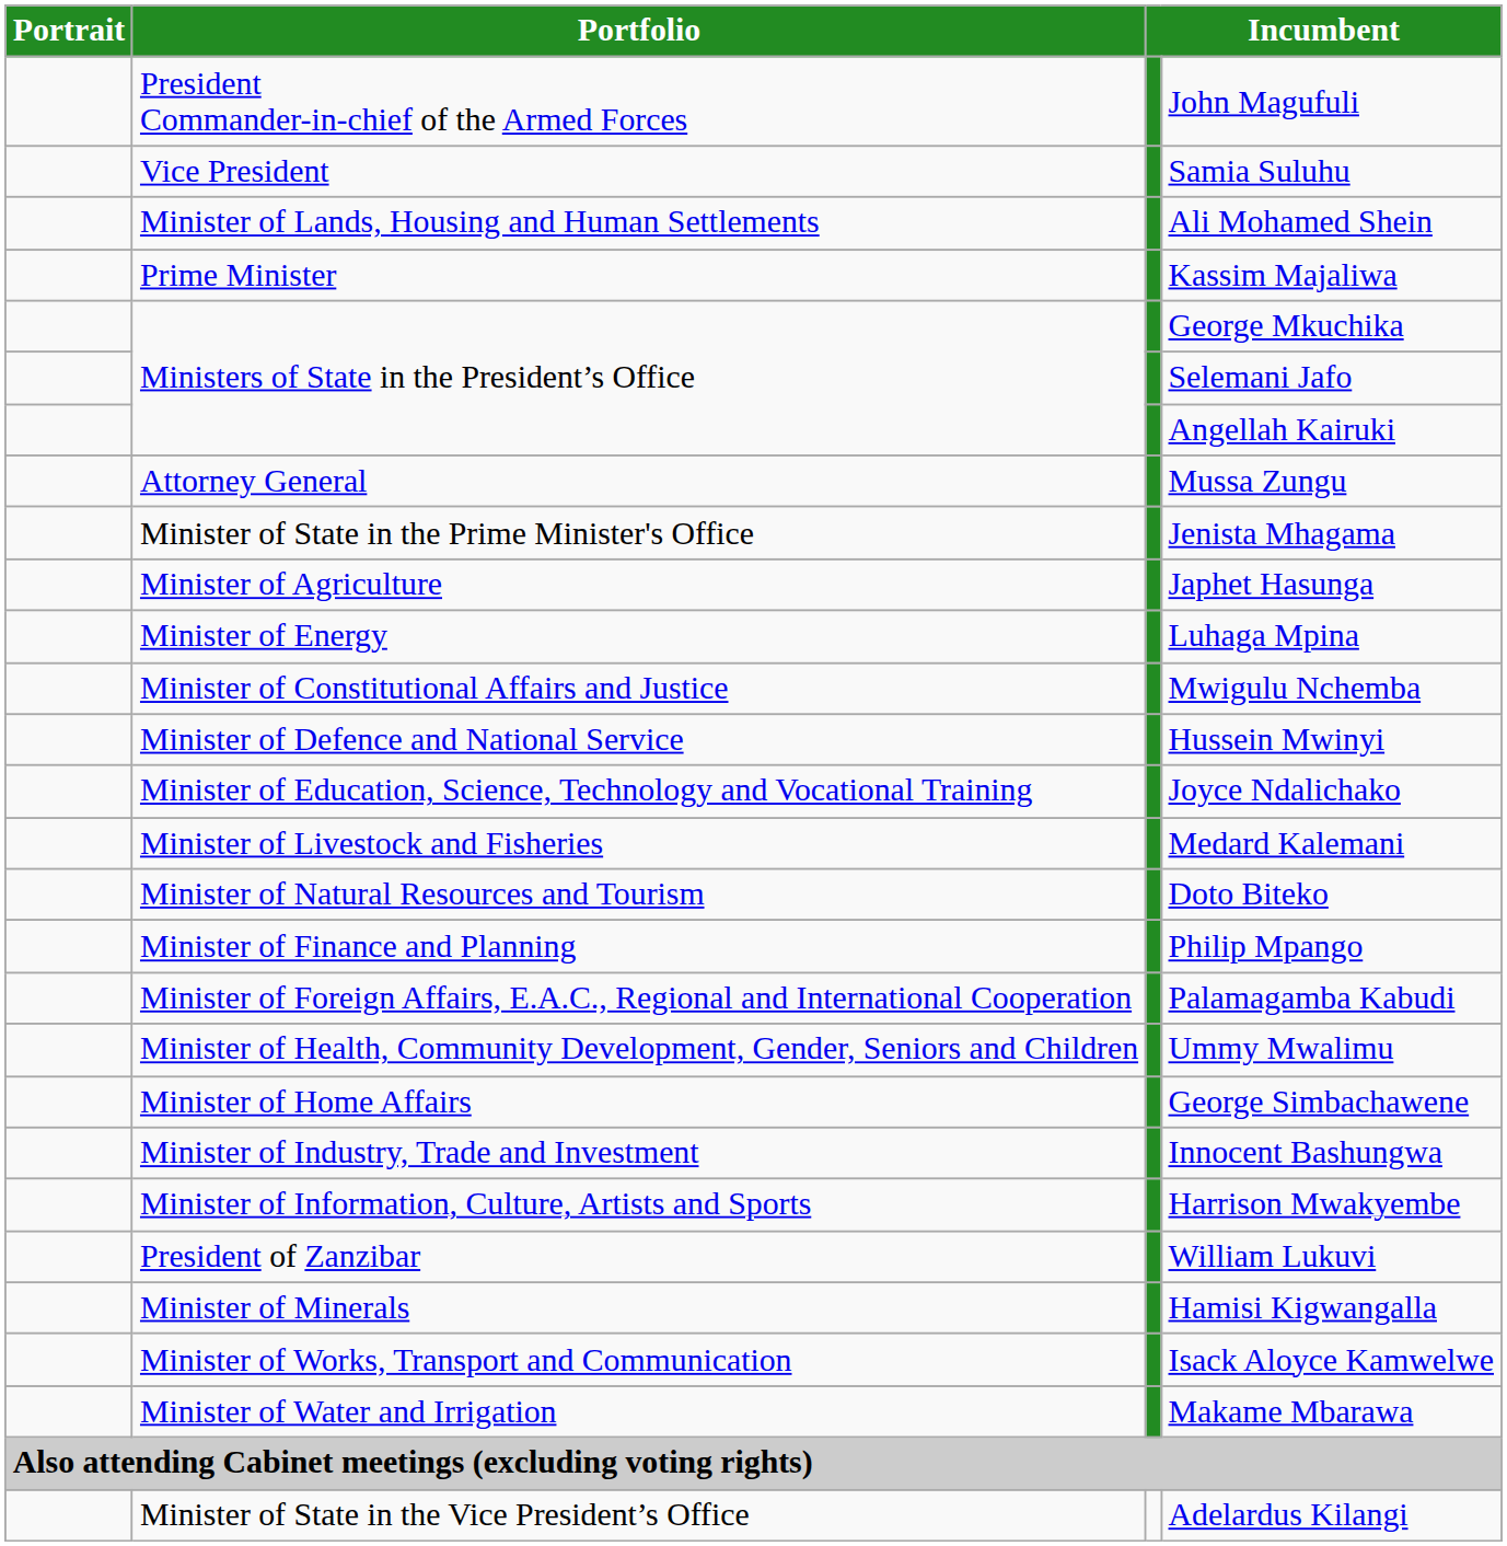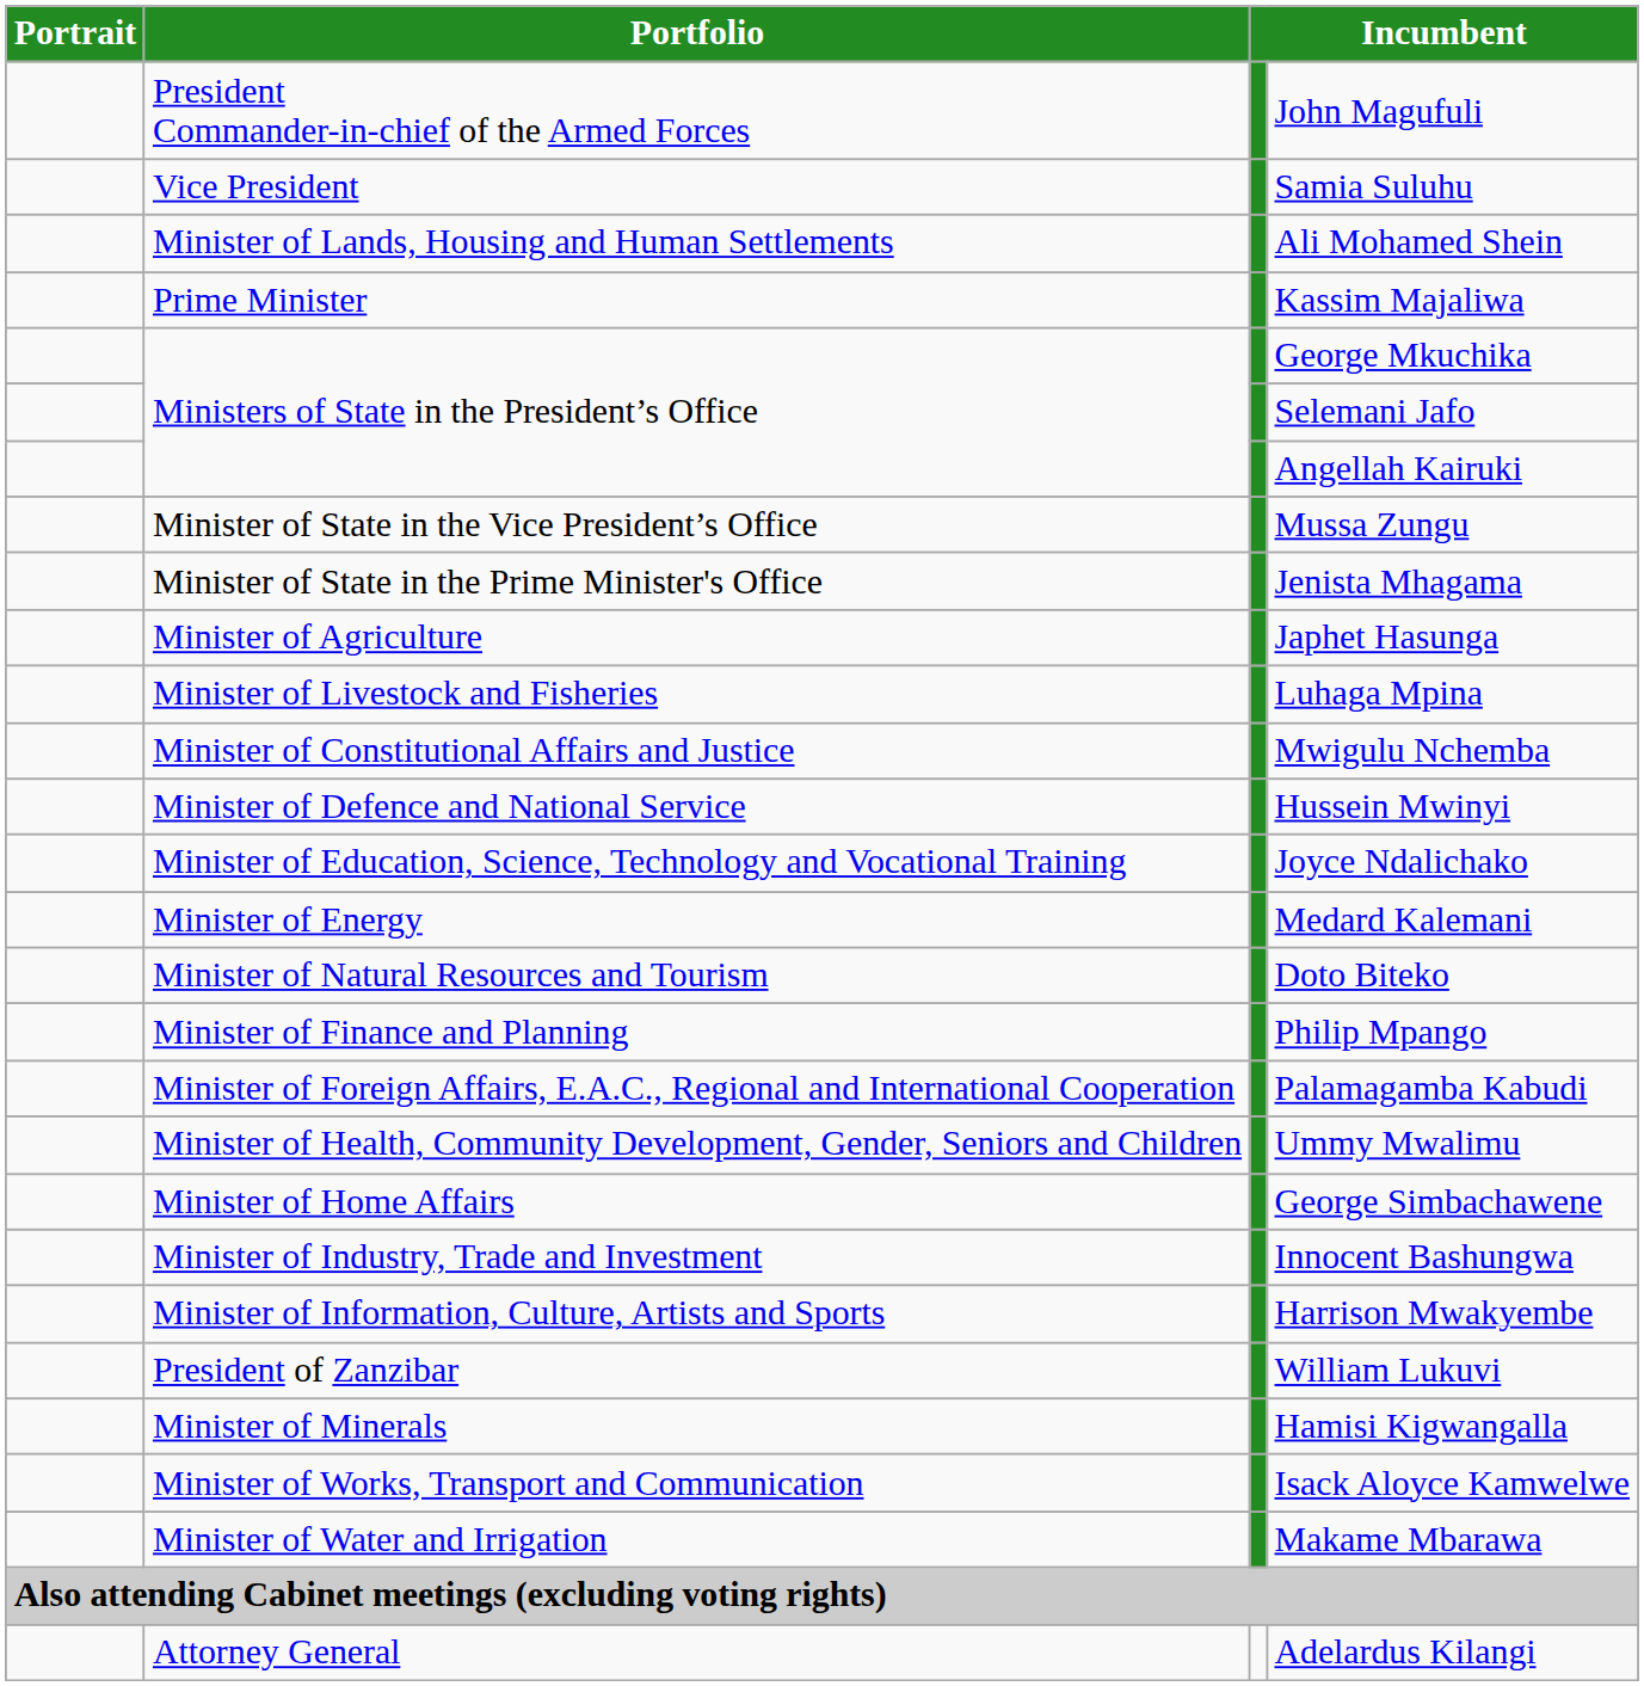 <table class="wikitable" id="7 October 2017">
 <tr>
 <th style="background-color:#228B22;color: white">Portrait</th>
 <th style="background-color:#228B22;color: white">Portfolio</th>
 <th colspan=2 style="background-color:#228B22;color: white">Incumbent</th>
 </tr>
 <tr>
 <td></td>
 <td><a href='#'>President</a><br><a href='#'>Commander-in-chief</a> of the <a href='#'>Armed Forces</a></td>
 <td style="background:#228B22"></td>
 <td><a href='#'>John Magufuli</a></td>
 </tr>
 <tr>
 <td></td>
 <td><a href='#'>Vice President</a></td>
 <td style="background:#228B22"></td>
 <td><a href='#'>Samia Suluhu</a></td>
 </tr>
 <tr>
 <td></td>
 <td><a href='#'>Minister of Lands, Housing and Human Settlements</a></td>
 <td style="background:#228B22"></td>
 <td><a href='#'>Ali Mohamed Shein</a></td>
 </tr>
 <tr>
 <td></td>
 <td><a href='#'>Prime Minister</a></td>
 <td style="background:#228B22"></td>
 <td><a href='#'>Kassim Majaliwa</a> </td>
 </tr>
 <tr>
 <td></td>
 <td rowspan="3"><a href='#'>Ministers of State</a> in the President’s Office <br></td>
 <td style="background:#228B22"></td>
 <td><a href='#'>George Mkuchika</a> </td>
 </tr>
 <tr>
 <td></td>
 <td style="background:#228B22"></td>
 <td><a href='#'>Selemani Jafo</a> </td>
 </tr>
 <tr>
 <td></td>
 <td style="background:#228B22"></td>
 <td><a href='#'>Angellah Kairuki</a> </td>
 </tr>
 <tr>
 <td></td>
-<td><a href='#'>Attorney General</a></td>
+<td>Minister of State in the Vice President’s Office <br></td>
 <td style="background:#228B22"></td>
 <td><a href='#'>Mussa Zungu</a> </td>
 </tr>
 <tr>
 <td></td>
 <td>Minister of State in the Prime Minister's Office <br></td>
 <td style="background:#228B22"></td>
 <td><a href='#'>Jenista Mhagama</a> </td>
 </tr>
 <tr>
 <td></td>
 <td><a href='#'>Minister of Agriculture</a></td>
 <td style="background:#228B22"></td>
 <td><a href='#'>Japhet Hasunga</a> </td>
 </tr>
 <tr>
 <td></td>
-<td><a href='#'>Minister of Energy</a></td>
+<td><a href='#'>Minister of Livestock and Fisheries</a></td>
 <td style="background:#228B22"></td>
 <td><a href='#'>Luhaga Mpina</a> </td>
 </tr>
 <tr>
 <td></td>
 <td><a href='#'>Minister of Constitutional Affairs and Justice</a></td>
 <td style="background:#228B22"></td>
 <td><a href='#'>Mwigulu Nchemba</a> </td>
 </tr>
 <tr>
 <td></td>
 <td><a href='#'>Minister of Defence and National Service</a></td>
 <td style="background:#228B22"></td>
 <td><a href='#'>Hussein Mwinyi</a> </td>
 </tr>
 <tr>
 <td></td>
 <td><a href='#'>Minister of Education, Science, Technology and Vocational Training</a></td>
 <td style="background:#228B22"></td>
 <td><a href='#'>Joyce Ndalichako</a> </td>
 </tr>
 <tr>
 <td></td>
-<td><a href='#'>Minister of Livestock and Fisheries</a></td>
+<td><a href='#'>Minister of Energy</a></td>
 <td style="background:#228B22"></td>
 <td><a href='#'>Medard Kalemani</a> </td>
 </tr>
 <tr>
 <td></td>
 <td><a href='#'>Minister of Natural Resources and Tourism</a></td>
 <td style="background:#228B22"></td>
 <td><a href='#'>Doto Biteko</a> </td>
 </tr>
 <tr>
 <td></td>
 <td><a href='#'>Minister of Finance and Planning</a></td>
 <td style="background:#228B22"></td>
 <td><a href='#'>Philip Mpango</a> </td>
 </tr>
 <tr>
 <td></td>
 <td><a href='#'>Minister of Foreign Affairs, E.A.C., Regional and International Cooperation</a></td>
 <td style="background:#228B22"></td>
 <td><a href='#'>Palamagamba Kabudi</a> </td>
 </tr>
 <tr>
 <td></td>
 <td><a href='#'>Minister of Health, Community Development, Gender, Seniors and Children</a></td>
 <td style="background:#228B22"></td>
 <td><a href='#'>Ummy Mwalimu</a> </td>
 </tr>
 <tr>
 <td></td>
 <td><a href='#'>Minister of Home Affairs</a></td>
 <td style="background:#228B22"></td>
 <td><a href='#'>George Simbachawene</a> </td>
 </tr>
 <tr>
 <td></td>
 <td><a href='#'>Minister of Industry, Trade and Investment</a></td>
 <td style="background:#228B22"></td>
 <td><a href='#'>Innocent Bashungwa</a> </td>
 </tr>
 <tr>
 <td></td>
 <td><a href='#'>Minister of Information, Culture, Artists and Sports</a></td>
 <td style="background:#228B22"></td>
 <td><a href='#'>Harrison Mwakyembe</a> </td>
 </tr>
 <tr>
 <td></td>
 <td><a href='#'>President</a> of <a href='#'>Zanzibar</a><br></td>
 <td style="background:#228B22"></td>
 <td><a href='#'>William Lukuvi</a> </td>
 </tr>
 <tr>
 <td></td>
 <td><a href='#'>Minister of Minerals</a></td>
 <td style="background:#228B22"></td>
 <td><a href='#'>Hamisi Kigwangalla</a> </td>
 </tr>
 <tr>
 <td></td>
 <td><a href='#'>Minister of Works, Transport and Communication</a></td>
 <td style="background:#228B22"></td>
 <td><a href='#'>Isack Aloyce Kamwelwe</a> </td>
 </tr>
 <tr>
 <td></td>
 <td><a href='#'>Minister of Water and Irrigation</a></td>
 <td style="background:#228B22"></td>
 <td><a href='#'>Makame Mbarawa</a> </td>
 </tr>
 <tr>
 <td style="background:#cccccc;" colspan="5"><strong>Also attending Cabinet meetings (excluding voting rights) </strong></td>
 </tr>
 <tr>
 <td></td>
-<td>Minister of State in the Vice President’s Office <br></td>
+<td><a href='#'>Attorney General</a></td>
 <td></td>
 <td><a href='#'>Adelardus Kilangi</a></td>
 </tr>
 </table>
